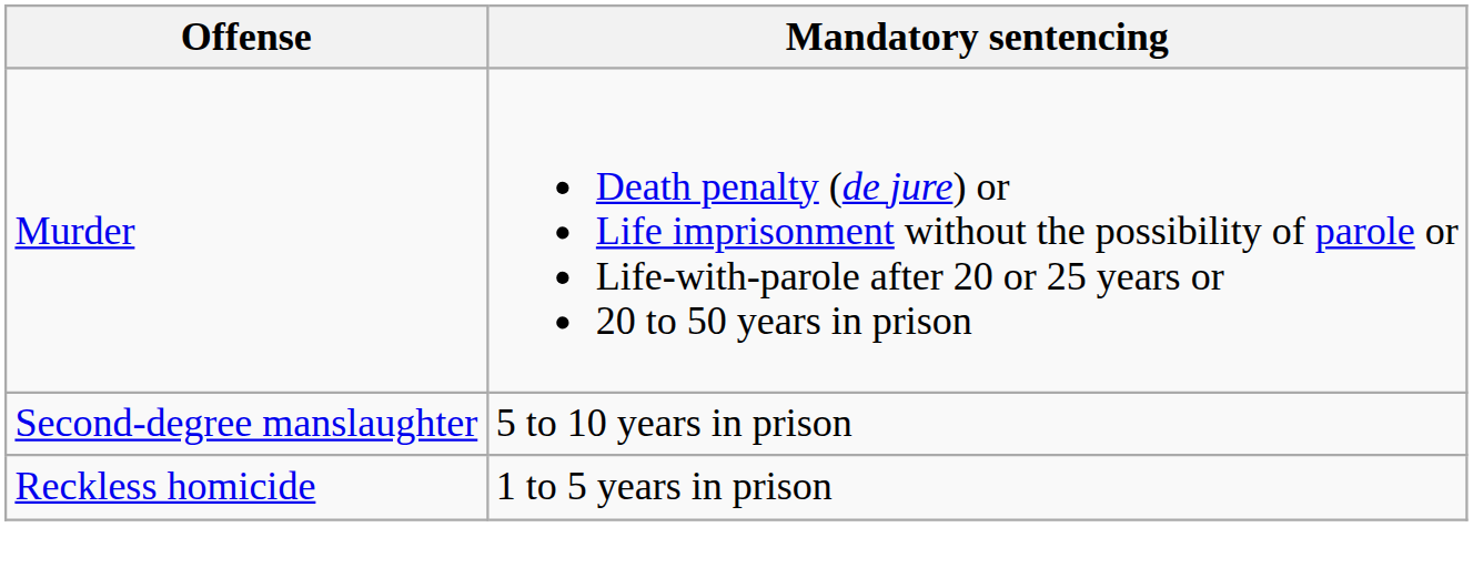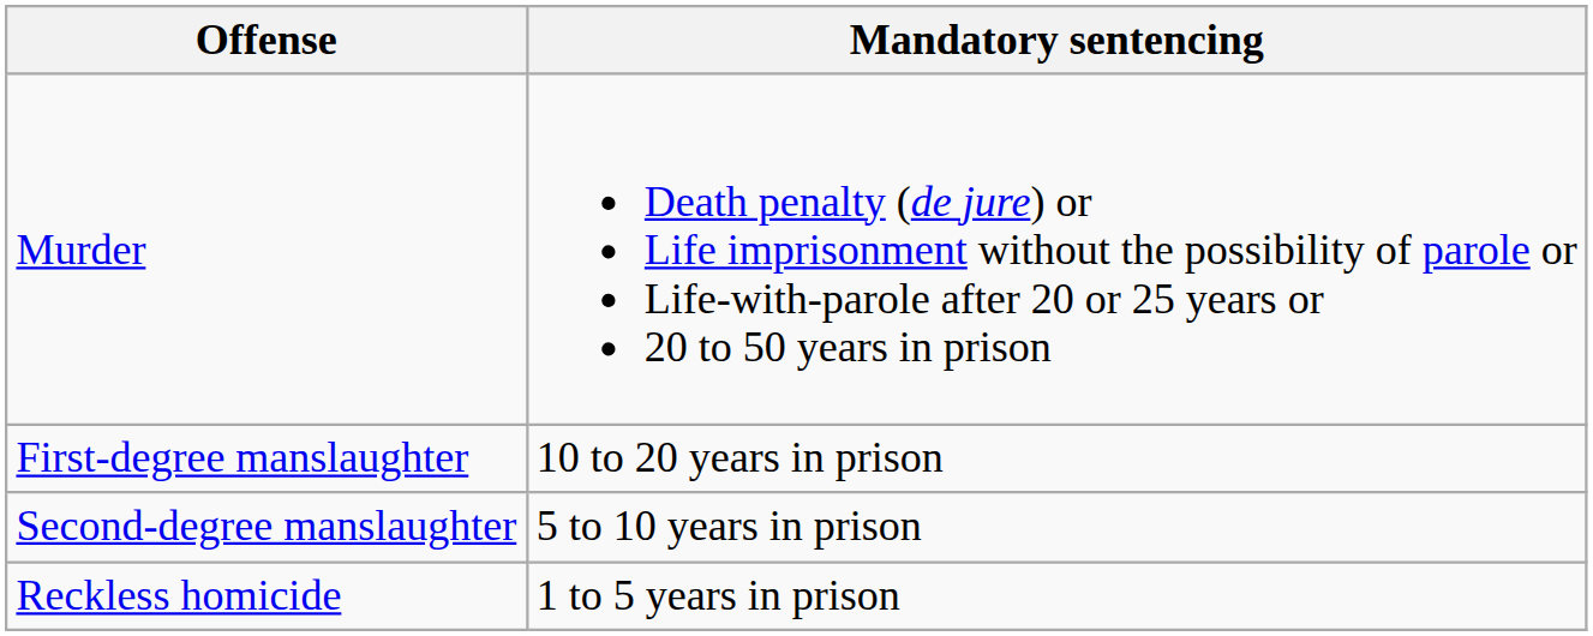 <table class="wikitable">
 <tr>
 <th>Offense</th>
 <th>Mandatory sentencing</th>
 </tr>
 <tr>
 <td><a href='#'>Murder</a></td>
 <td><br><ul><li><a href='#'>Death penalty</a> (<em><a href='#'>de jure</a></em>) or</li><li><a href='#'>Life imprisonment</a> without the possibility of <a href='#'>parole</a> or</li><li>Life-with-parole after 20 or 25 years or</li><li>20 to 50 years in prison</li></ul></td>
 </tr>
 <tr>
+<td><a href='#'>First-degree manslaughter</a></td>
+<td>10 to 20 years in prison</td>
+</tr>
+<tr>
 <td><a href='#'>Second-degree manslaughter</a></td>
 <td>5 to 10 years in prison</td>
 </tr>
 <tr>
 <td><a href='#'>Reckless homicide</a></td>
 <td>1 to 5 years in prison</td>
 </tr>
 </table>
